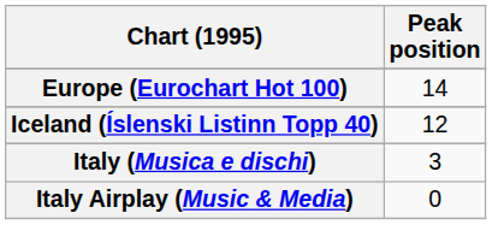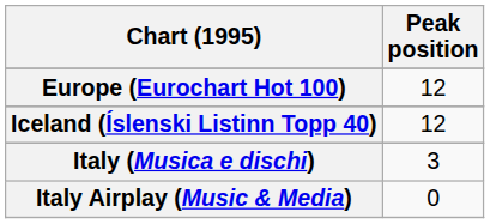 <table class="wikitable sortable plainrowheaders" style="text-align:center">
 <tr>
 <th scope="col">Chart (1995)</th>
 <th scope="col">Peak<br>position</th>
 </tr>
 <tr>
 </tr>
 <tr>
 </tr>
 <tr>
 </tr>
 <tr>
 </tr>
 <tr>
 <th scope="row">Europe (<a href='#'>Eurochart Hot 100</a>)</th>
-<td>14</td>
+<td>12</td>
 </tr>
 <tr>
 </tr>
 <tr>
 <th scope="row">Iceland (<a href='#'>Íslenski Listinn Topp 40</a>)</th>
 <td>12</td>
 </tr>
 <tr>
 </tr>
 <tr>
 <th scope="row">Italy (<em><a href='#'>Musica e dischi</a></em>)</th>
 <td>3</td>
 </tr>
 <tr>
 <th scope="row">Italy Airplay (<em><a href='#'>Music & Media</a></em>)</th>
 <td>0</td>
 </tr>
 <tr>
 </tr>
 <tr>
 </tr>
 <tr>
 </tr>
 <tr>
 </tr>
 <tr>
 </tr>
 <tr>
 </tr>
 <tr>
 </tr>
 <tr>
 </tr>
 <tr>
 </tr>
 <tr>
 </tr>
 <tr>
 </tr>
 </table>
